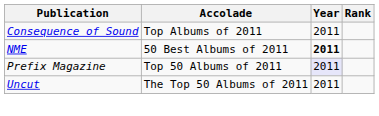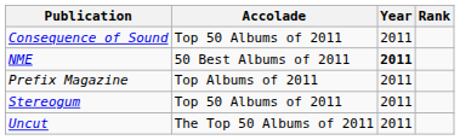 <table class="sortable wikitable">
 <tr>
 <th>Publication</th>
 <th>Accolade</th>
 <th>Year</th>
 <th>Rank</th>
 </tr>
 <tr>
 <td><em><a href='#'>Consequence of Sound</a></em></td>
-<td>Top Albums of 2011</td>
+<td>Top 50 Albums of 2011</td>
 <td>2011</td>
 <td></td>
 </tr>
 <tr>
 <td><em><a href='#'>NME</a></em></td>
 <td>50 Best Albums of 2011</td>
 <td><strong>2011</strong></td>
 <td></td>
 </tr>
 <tr>
 <td><em>Prefix Magazine</em></td>
+<td>Top Albums of 2011</td>
+<td>2011</td>
+<td></td>
+</tr>
+<tr>
+<td><em><a href='#'>Stereogum</a></em></td>
 <td>Top 50 Albums of 2011</td>
-<td style="background: lavender;">2011</td>
+<td>2011</td>
 <td></td>
 </tr>
 <tr>
 <td><em><a href='#'>Uncut</a></em></td>
 <td>The Top 50 Albums of 2011</td>
 <td>2011</td>
 <td></td>
 </tr>
 </table>
